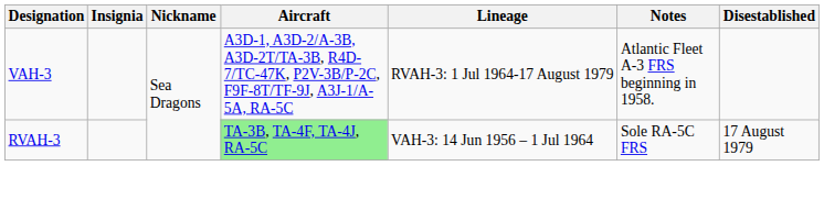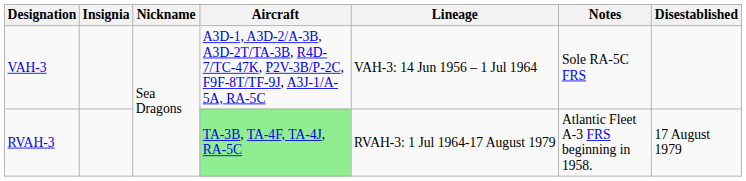 <table class="wikitable">
 <tr>
 <th>Designation</th>
 <th>Insignia</th>
 <th>Nickname</th>
 <th>Aircraft</th>
 <th>Lineage</th>
 <th>Notes</th>
 <th>Disestablished</th>
 </tr>
 <tr>
 <td><a href='#'>VAH-3</a></td>
 <td></td>
 <td Rowspan="2">Sea Dragons</td>
 <td><a href='#'>A3D-1, A3D-2/A-3B, A3D-2T/TA-3B</a>, <a href='#'>R4D-7/TC-47K</a>, <a href='#'>P2V-3B/P-2C</a>, <a href='#'>F9F-8T/TF-9J</a>, <a href='#'>A3J-1/A-5A, RA-5C</a></td>
-<td style="white-space: nowrap;">RVAH-3: 1 Jul 1964-17 August 1979</td>
-<td>Atlantic Fleet A-3 <a href='#'>FRS</a> beginning in 1958.</td>
+<td>VAH-3: 14 Jun 1956 – 1 Jul 1964</td>
+<td>Sole RA-5C <a href='#'>FRS</a></td>
 </tr>
 <tr>
 <td><a href='#'>RVAH-3</a></td>
 <td></td>
 <td style="background: lightgreen;"><a href='#'>TA-3B</a>, <a href='#'>TA-4F, TA-4J</a>, <a href='#'>RA-5C</a></td>
-<td>VAH-3: 14 Jun 1956 – 1 Jul 1964</td>
-<td>Sole RA-5C <a href='#'>FRS</a></td>
+<td style="white-space: nowrap;">RVAH-3: 1 Jul 1964-17 August 1979</td>
+<td>Atlantic Fleet A-3 <a href='#'>FRS</a> beginning in 1958.</td>
 <td>17 August 1979</td>
 </tr>
 </table>
